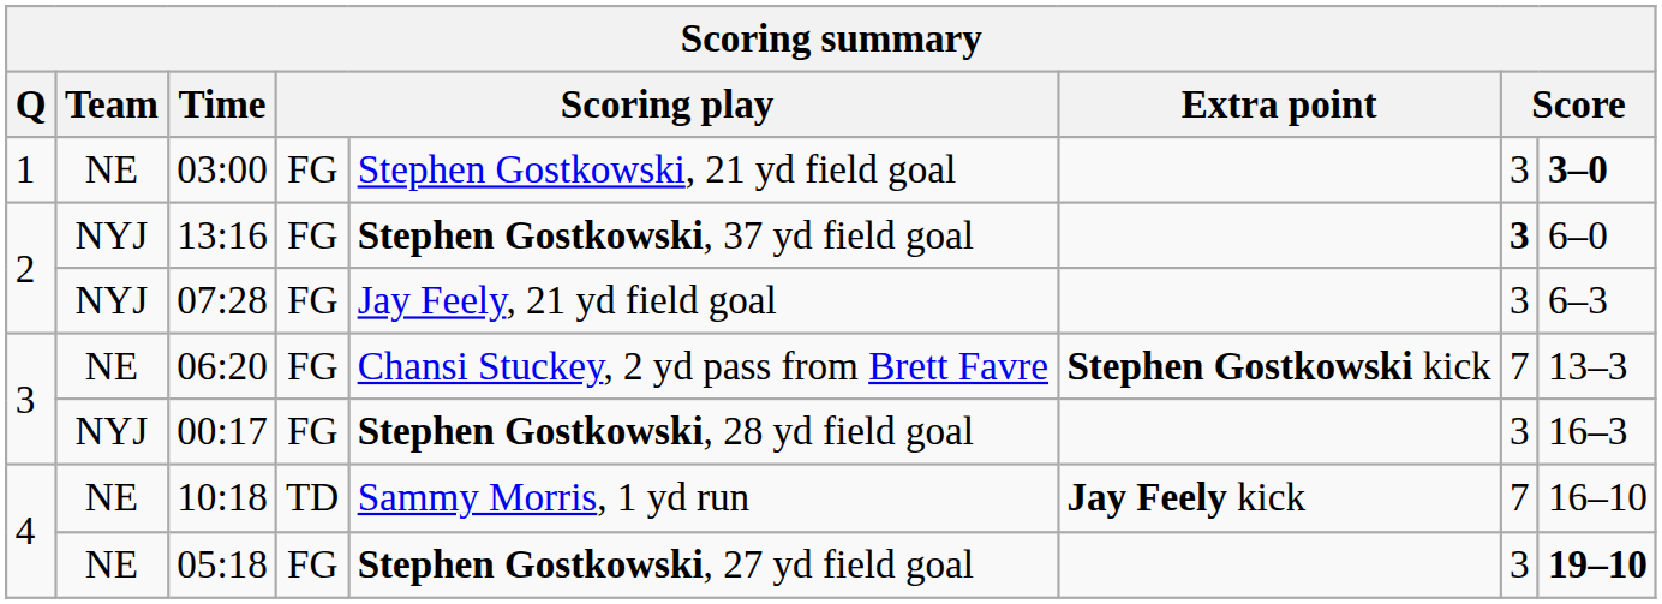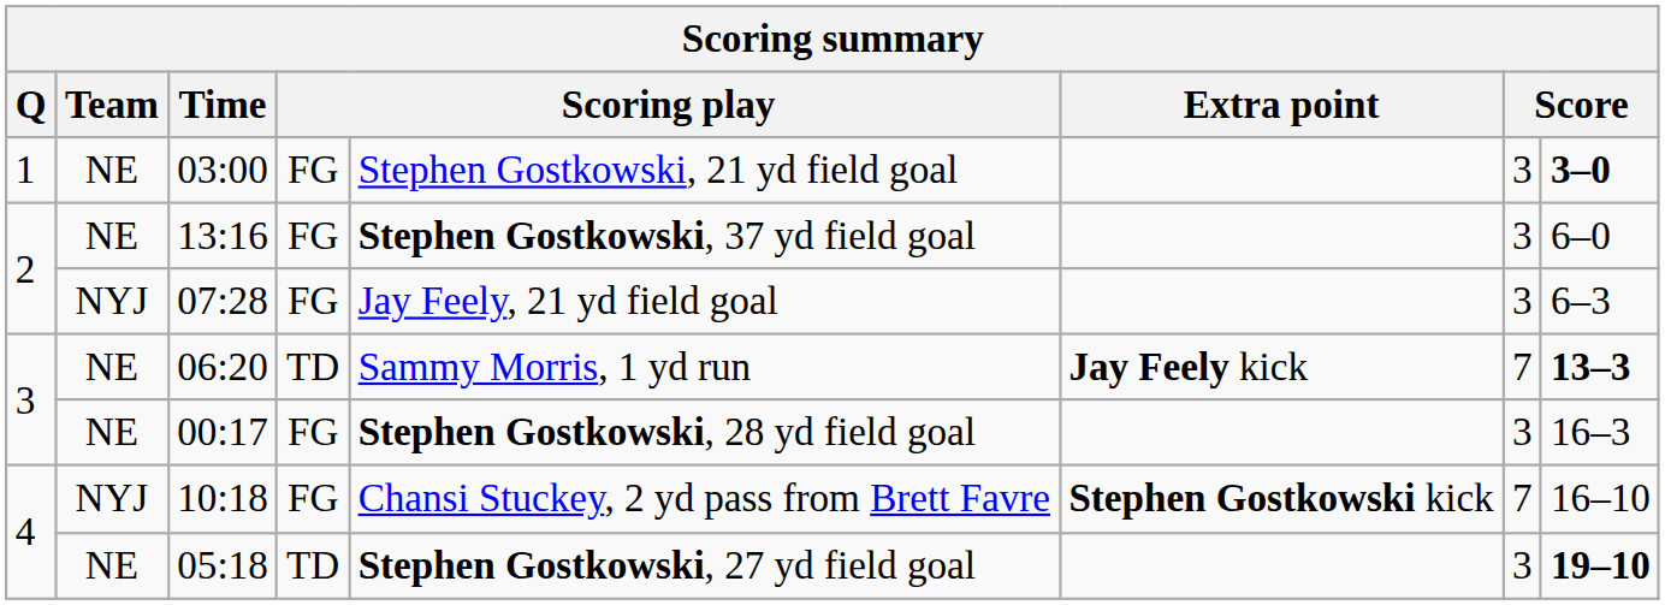 <table class="wikitable" style="font-size: 95%;">
 <tr>
 <th colspan=8>Scoring summary</th>
 </tr>
 <tr>
 <th>Q</th>
 <th>Team</th>
 <th>Time</th>
 <th colspan=2>Scoring play</th>
 <th>Extra point</th>
 <th colspan=2>Score</th>
 </tr>
 <tr>
 <td>1</td>
 <td align=center>NE</td>
 <td align=right>03:00</td>
 <td align=center>FG</td>
 <td><a href='#'>Stephen Gostkowski</a>, 21 yd field goal</td>
 <td></td>
 <td>3</td>
 <td><strong>3–0</strong></td>
 </tr>
 <tr>
 <td rowspan="2">2</td>
-<td align=center>NYJ</td>
+<td align=center>NE</td>
 <td align=right>13:16</td>
 <td align=center>FG</td>
 <td><strong>Stephen Gostkowski</strong>, 37 yd field goal</td>
 <td></td>
-<td><strong>3</strong></td>
+<td>3</td>
 <td>6–0</td>
 </tr>
 <tr>
 <td align=center>NYJ</td>
 <td align=right>07:28</td>
 <td align=center>FG</td>
 <td><a href='#'>Jay Feely</a>, 21 yd field goal</td>
 <td></td>
 <td>3</td>
 <td>6–3</td>
 </tr>
 <tr>
 <td rowspan="2">3</td>
 <td align=center>NE</td>
 <td align=right>06:20</td>
-<td align=center>FG</td>
-<td><a href='#'>Chansi Stuckey</a>, 2 yd pass from <a href='#'>Brett Favre</a></td>
-<td><strong>Stephen Gostkowski</strong> kick</td>
+<td align=center>TD</td>
+<td><a href='#'>Sammy Morris</a>, 1 yd run</td>
+<td><strong>Jay Feely</strong> kick</td>
 <td>7</td>
-<td>13–3</td>
+<td><strong>13–3</strong></td>
 </tr>
 <tr>
-<td align=center>NYJ</td>
+<td align=center>NE</td>
 <td align=right>00:17</td>
 <td align=center>FG</td>
 <td><strong>Stephen Gostkowski</strong>, 28 yd field goal</td>
 <td></td>
 <td>3</td>
 <td>16–3</td>
 </tr>
 <tr>
 <td rowspan="2">4</td>
-<td align=center>NE</td>
+<td align=center>NYJ</td>
 <td align=right>10:18</td>
-<td align=center>TD</td>
-<td><a href='#'>Sammy Morris</a>, 1 yd run</td>
-<td><strong>Jay Feely</strong> kick</td>
+<td align=center>FG</td>
+<td><a href='#'>Chansi Stuckey</a>, 2 yd pass from <a href='#'>Brett Favre</a></td>
+<td><strong>Stephen Gostkowski</strong> kick</td>
 <td>7</td>
 <td>16–10</td>
 </tr>
 <tr>
 <td align=center>NE</td>
 <td align=right>05:18</td>
-<td align=center>FG</td>
+<td align=center>TD</td>
 <td><strong>Stephen Gostkowski</strong>, 27 yd field goal</td>
 <td></td>
 <td>3</td>
 <td><strong>19–10</strong></td>
 </tr>
 </table>
